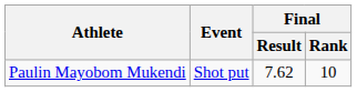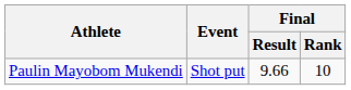 <table class=wikitable style="font-size:90%">
 <tr>
 <th rowspan="2">Athlete</th>
 <th rowspan="2">Event</th>
 <th colspan="2">Final</th>
 </tr>
 <tr>
 <th>Result</th>
 <th>Rank</th>
 </tr>
 <tr align=center>
 <td align=left><a href='#'>Paulin Mayobom Mukendi</a></td>
 <td align=left><a href='#'>Shot put</a></td>
-<td>7.62</td>
+<td>9.66</td>
 <td>10</td>
 </tr>
 </table>
